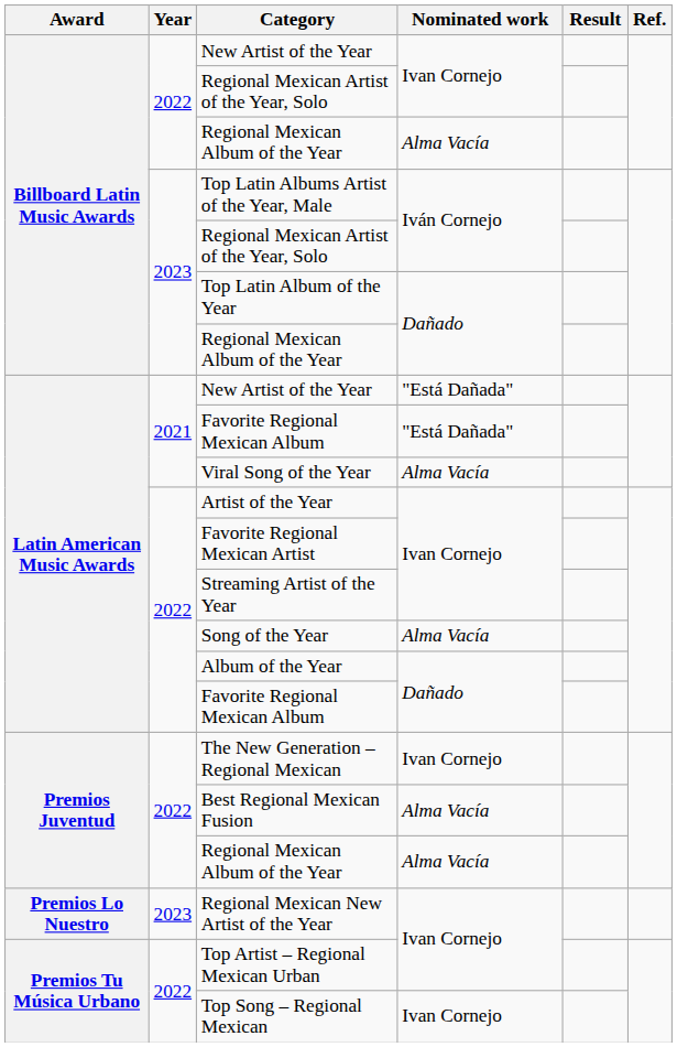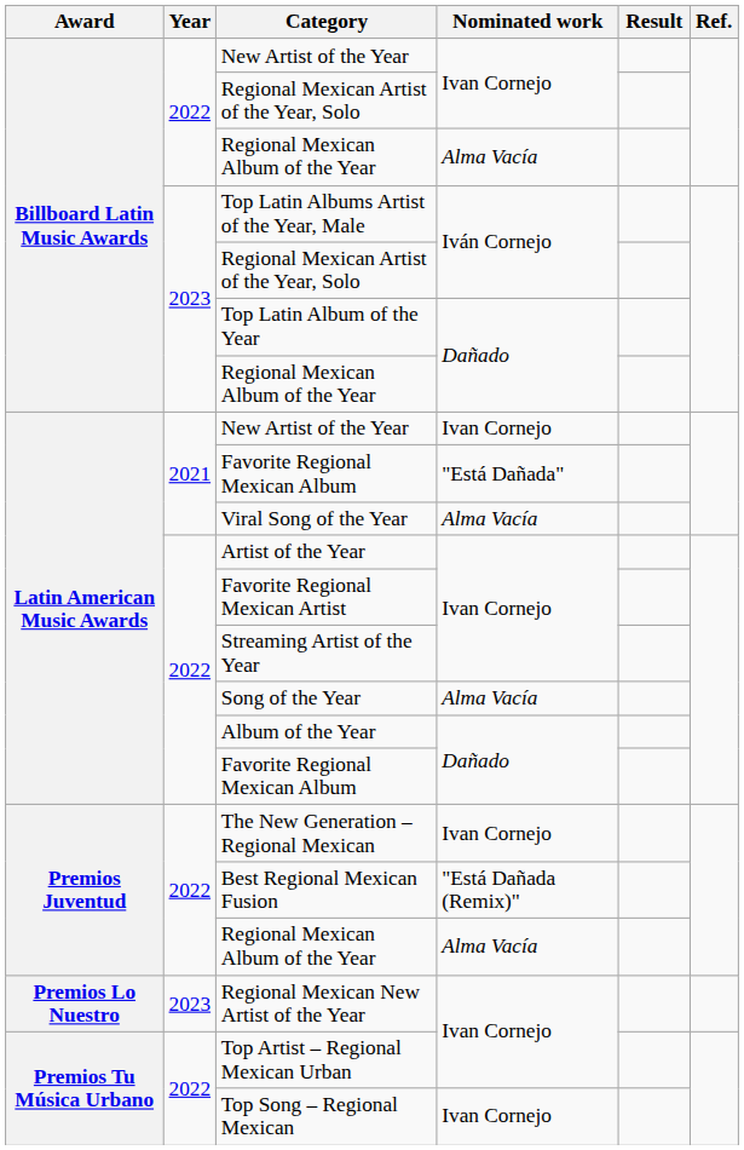 <table class="wikitable sortable plainrowheaders" style="width:90%;">
 <tr>
 <th style="width:20%;">Award</th>
 <th width=3%>Year</th>
 <th style="width:28%;">Category</th>
 <th style="width:23%;">Nominated work</th>
 <th style="width:9%;">Result</th>
 <th style="width:3%;">Ref.</th>
 </tr>
 <tr>
 <th rowspan="7" scope="row"><a href='#'>Billboard Latin Music Awards</a></th>
 <td rowspan="3" align="center"><a href='#'>2022</a></td>
 <td>New Artist of the Year</td>
 <td rowspan="2">Ivan Cornejo</td>
 <td></td>
 <td rowspan="3" style="text-align:center;"></td>
 </tr>
 <tr>
 <td>Regional Mexican Artist of the Year, Solo</td>
 <td></td>
 </tr>
 <tr>
 <td>Regional Mexican Album of the Year</td>
 <td><em>Alma Vacía</em></td>
 <td></td>
 </tr>
 <tr>
 <td rowspan="4" align="center"><a href='#'>2023</a></td>
 <td>Top Latin Albums Artist of the Year, Male</td>
 <td rowspan="2">Iván Cornejo</td>
 <td></td>
 <td rowspan="4" align="center"></td>
 </tr>
 <tr>
 <td>Regional Mexican Artist of the Year, Solo</td>
 <td></td>
 </tr>
 <tr>
 <td>Top Latin Album of the Year</td>
 <td rowspan="2"><em>Dañado</em></td>
 <td></td>
 </tr>
 <tr>
 <td>Regional Mexican Album of the Year</td>
 <td></td>
 </tr>
 <tr>
 <th scope="row" rowspan="9"><a href='#'>Latin American Music Awards</a></th>
 <td rowspan="3" align="center"><a href='#'>2021</a></td>
 <td>New Artist of the Year</td>
-<td>"Está Dañada"</td>
+<td>Ivan Cornejo</td>
 <td></td>
 <td rowspan="3" style="text-align:center;"></td>
 </tr>
 <tr>
 <td>Favorite Regional Mexican Album</td>
 <td>"Está Dañada"</td>
 <td></td>
 </tr>
 <tr>
 <td>Viral Song of the Year</td>
 <td><em>Alma Vacía</em></td>
 <td></td>
 </tr>
 <tr>
 <td rowspan="6" align="center"><a href='#'>2022</a></td>
 <td>Artist of the Year</td>
 <td rowspan="3">Ivan Cornejo</td>
 <td></td>
 <td rowspan="6" style="text-align:center;"></td>
 </tr>
 <tr>
 <td>Favorite Regional Mexican Artist</td>
 <td></td>
 </tr>
 <tr>
 <td>Streaming Artist of the Year</td>
 <td></td>
 </tr>
 <tr>
 <td>Song of the Year</td>
 <td><em>Alma Vacía</em></td>
 <td></td>
 </tr>
 <tr>
 <td>Album of the Year</td>
 <td rowspan="2"><em>Dañado</em></td>
 <td></td>
 </tr>
 <tr>
 <td>Favorite Regional Mexican Album</td>
 <td></td>
 </tr>
 <tr>
 <th scope="row" rowspan="3"><a href='#'>Premios Juventud</a></th>
 <td rowspan="3" align="center"><a href='#'>2022</a></td>
 <td>The New Generation – Regional Mexican</td>
 <td>Ivan Cornejo</td>
 <td></td>
 <td rowspan="3" style="text-align:center;"></td>
 </tr>
 <tr>
 <td>Best Regional Mexican Fusion</td>
-<td><em>Alma Vacía</em></td>
+<td>"Está Dañada (Remix)" </td>
 <td></td>
 </tr>
 <tr>
 <td>Regional Mexican Album of the Year</td>
 <td><em>Alma Vacía</em></td>
 <td></td>
 </tr>
 <tr>
 <th scope="row"><a href='#'>Premios Lo Nuestro</a></th>
 <td align="center"><a href='#'>2023</a></td>
 <td>Regional Mexican New Artist of the Year</td>
 <td rowspan="2">Ivan Cornejo</td>
 <td></td>
 <td style="text-align:center;"></td>
 </tr>
 <tr>
 <th scope="row" rowspan="2"><a href='#'>Premios Tu Música Urbano</a></th>
 <td align="center" rowspan="2"><a href='#'>2022</a></td>
 <td>Top Artist – Regional Mexican Urban</td>
 <td></td>
 <td rowspan="2" style="text-align:center;"></td>
 </tr>
 <tr>
 <td>Top Song – Regional Mexican</td>
 <td>Ivan Cornejo</td>
 <td></td>
 </tr>
 </table>
